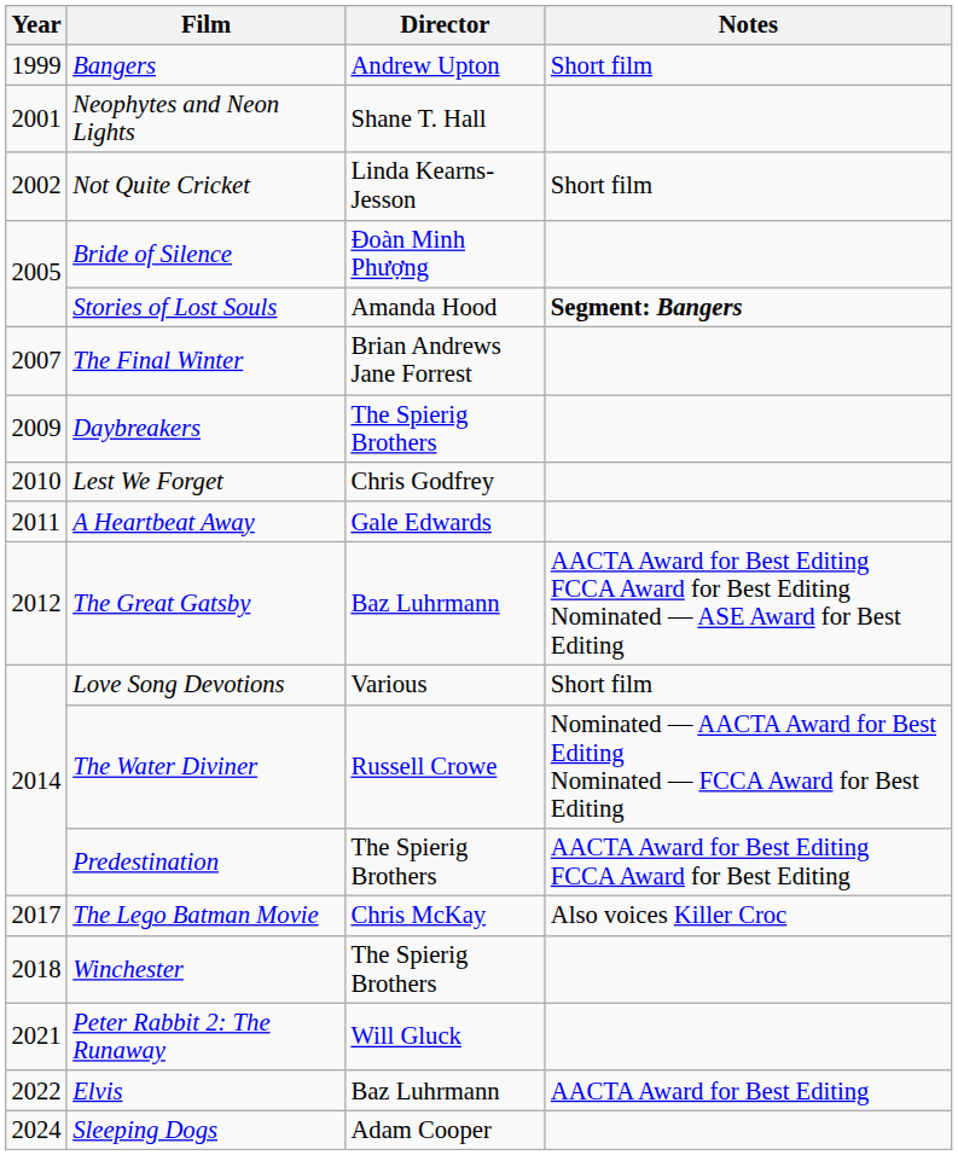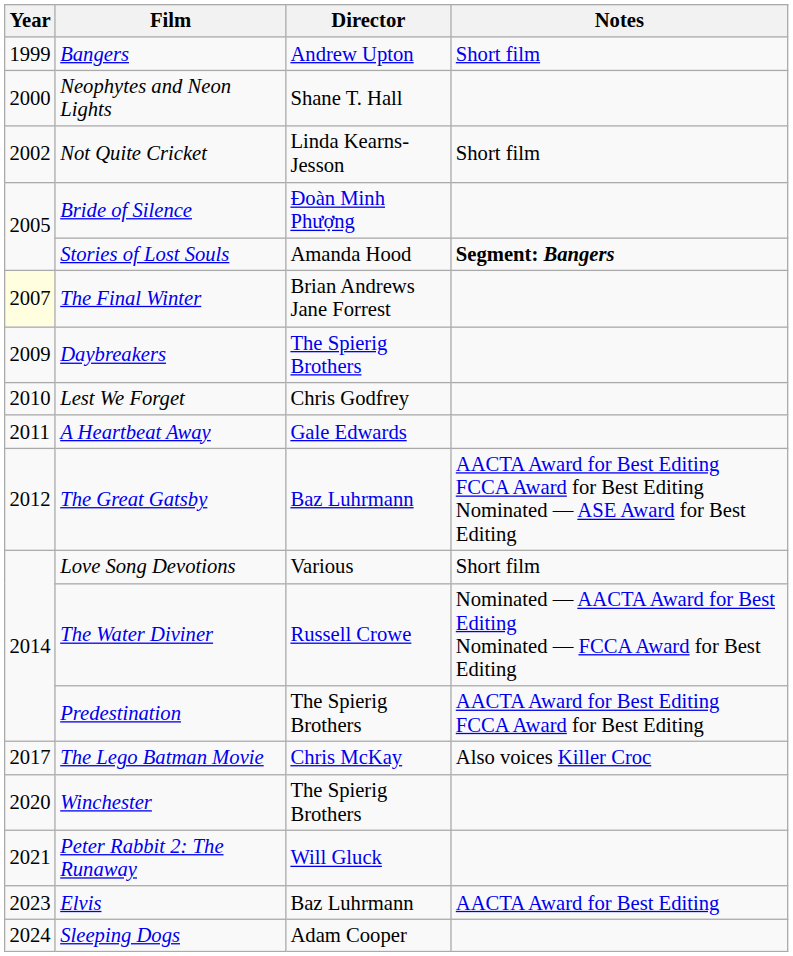 <table class="wikitable">
 <tr>
 <th>Year</th>
 <th>Film</th>
 <th>Director</th>
 <th>Notes</th>
 </tr>
 <tr>
 <td>1999</td>
 <td><em><a href='#'>Bangers</a></em></td>
 <td><a href='#'>Andrew Upton</a></td>
 <td><a href='#'>Short film</a></td>
 </tr>
 <tr>
-<td>2001</td>
+<td>2000</td>
 <td><em>Neophytes and Neon Lights</em></td>
 <td>Shane T. Hall</td>
 <td></td>
 </tr>
 <tr>
 <td>2002</td>
 <td><em>Not Quite Cricket</em></td>
 <td>Linda Kearns-Jesson</td>
 <td>Short film</td>
 </tr>
 <tr>
 <td rowspan=2>2005</td>
 <td><em><a href='#'>Bride of Silence</a></em></td>
 <td><a href='#'>Đoàn Minh Phượng</a></td>
 <td></td>
 </tr>
 <tr>
 <td><em><a href='#'>Stories of Lost Souls</a></em></td>
 <td>Amanda Hood</td>
 <td><strong>Segment: <em>Bangers</em></strong></td>
 </tr>
 <tr>
-<td>2007</td>
+<td style="background: lightyellow;">2007</td>
 <td><em><a href='#'>The Final Winter</a></em></td>
 <td>Brian Andrews<br>Jane Forrest</td>
 <td></td>
 </tr>
 <tr>
 <td>2009</td>
 <td><em><a href='#'>Daybreakers</a></em></td>
 <td><a href='#'>The Spierig Brothers</a></td>
 <td></td>
 </tr>
 <tr>
 <td>2010</td>
 <td><em>Lest We Forget</em></td>
 <td>Chris Godfrey</td>
 <td></td>
 </tr>
 <tr>
 <td>2011</td>
 <td><em><a href='#'>A Heartbeat Away</a></em></td>
 <td><a href='#'>Gale Edwards</a></td>
 <td></td>
 </tr>
 <tr>
 <td>2012</td>
 <td><em><a href='#'>The Great Gatsby</a></em></td>
 <td><a href='#'>Baz Luhrmann</a></td>
 <td><a href='#'>AACTA Award for Best Editing</a><br><a href='#'>FCCA Award</a> for Best Editing<br>Nominated — <a href='#'>ASE Award</a> for Best Editing</td>
 </tr>
 <tr>
 <td rowspan=3>2014</td>
 <td><em>Love Song Devotions</em></td>
 <td>Various</td>
 <td>Short film</td>
 </tr>
 <tr>
 <td><em><a href='#'>The Water Diviner</a></em></td>
 <td><a href='#'>Russell Crowe</a></td>
 <td>Nominated — <a href='#'>AACTA Award for Best Editing</a><br>Nominated — <a href='#'>FCCA Award</a> for Best Editing</td>
 </tr>
 <tr>
 <td><em><a href='#'>Predestination</a></em></td>
 <td>The Spierig Brothers</td>
 <td><a href='#'>AACTA Award for Best Editing</a><br><a href='#'>FCCA Award</a> for Best Editing</td>
 </tr>
 <tr>
 <td>2017</td>
 <td><em><a href='#'>The Lego Batman Movie</a></em></td>
 <td><a href='#'>Chris McKay</a></td>
 <td>Also voices <a href='#'>Killer Croc</a></td>
 </tr>
 <tr>
-<td>2018</td>
+<td>2020</td>
 <td><em><a href='#'>Winchester</a></em></td>
 <td>The Spierig Brothers</td>
 <td></td>
 </tr>
 <tr>
 <td>2021</td>
 <td><em><a href='#'>Peter Rabbit 2: The Runaway</a></em></td>
 <td><a href='#'>Will Gluck</a></td>
 <td></td>
 </tr>
 <tr>
-<td>2022</td>
+<td>2023</td>
 <td><em><a href='#'>Elvis</a></em></td>
 <td>Baz Luhrmann</td>
 <td><a href='#'>AACTA Award for Best Editing</a></td>
 </tr>
 <tr>
 <td>2024</td>
 <td><em><a href='#'>Sleeping Dogs</a></em></td>
 <td>Adam Cooper</td>
 <td></td>
 </tr>
 </table>
